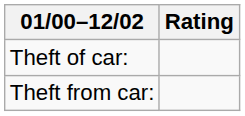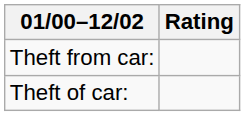 <table class="wikitable">
 <tr>
 <th>01/00–12/02</th>
 <th>Rating</th>
 </tr>
 <tr>
+<td>Theft from car:</td>
+<td></td>
+</tr>
+<tr>
 <td>Theft of car:</td>
 <td></td>
 </tr>
-<tr>
-<td>Theft from car:</td>
-<td></td>
-</tr>
 </table>
